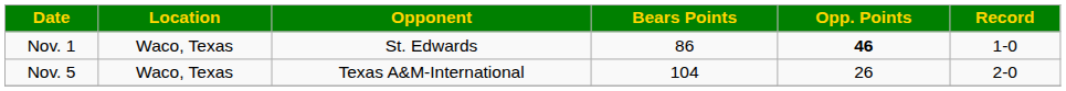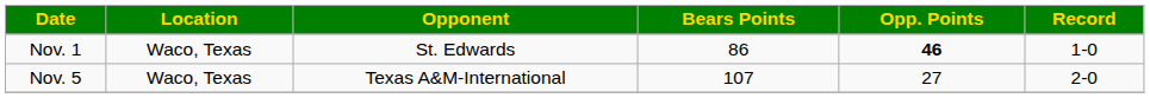 <table class="wikitable" width="78%">
 <tr align="center"  style="background:green;color:gold;">
 <td><strong>Date</strong></td>
 <td><strong>Location</strong></td>
 <td><strong>Opponent</strong></td>
 <td><strong>Bears Points</strong></td>
 <td><strong>Opp. Points</strong></td>
 <td><strong>Record</strong></td>
 </tr>
 <tr align="center" bgcolor="">
 <td>Nov. 1</td>
 <td>Waco, Texas</td>
 <td>St. Edwards</td>
 <td>86</td>
 <td><strong>46</strong></td>
 <td>1-0</td>
 </tr>
 <tr align="center" bgcolor="">
 <td>Nov. 5</td>
 <td>Waco, Texas</td>
 <td>Texas A&M-International</td>
-<td>104</td>
-<td>26</td>
+<td>107</td>
+<td>27</td>
 <td>2-0</td>
 </tr>
 <tr align="center" bgcolor="">
 </tr>
 </table>
